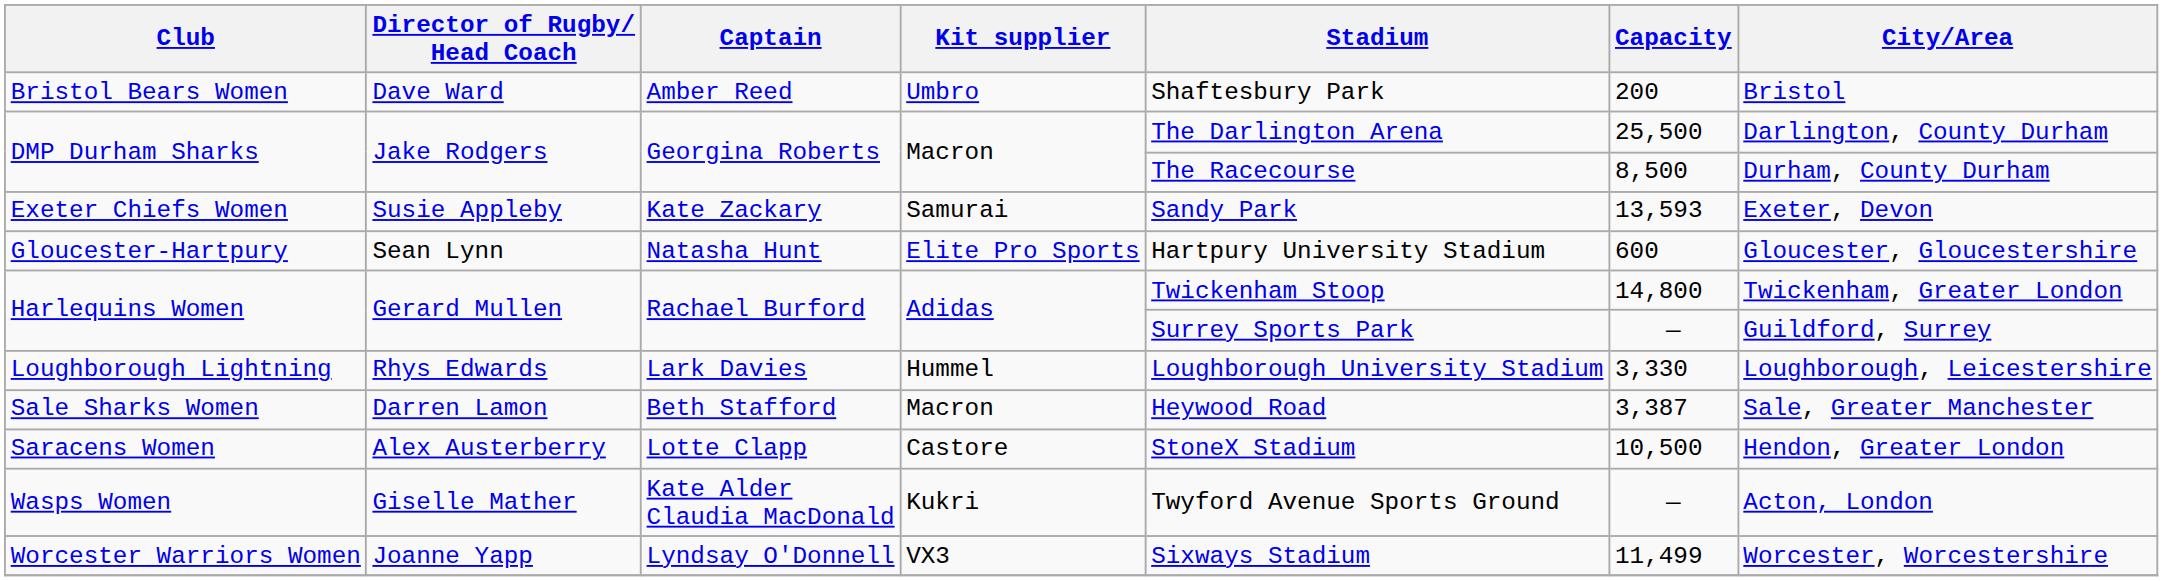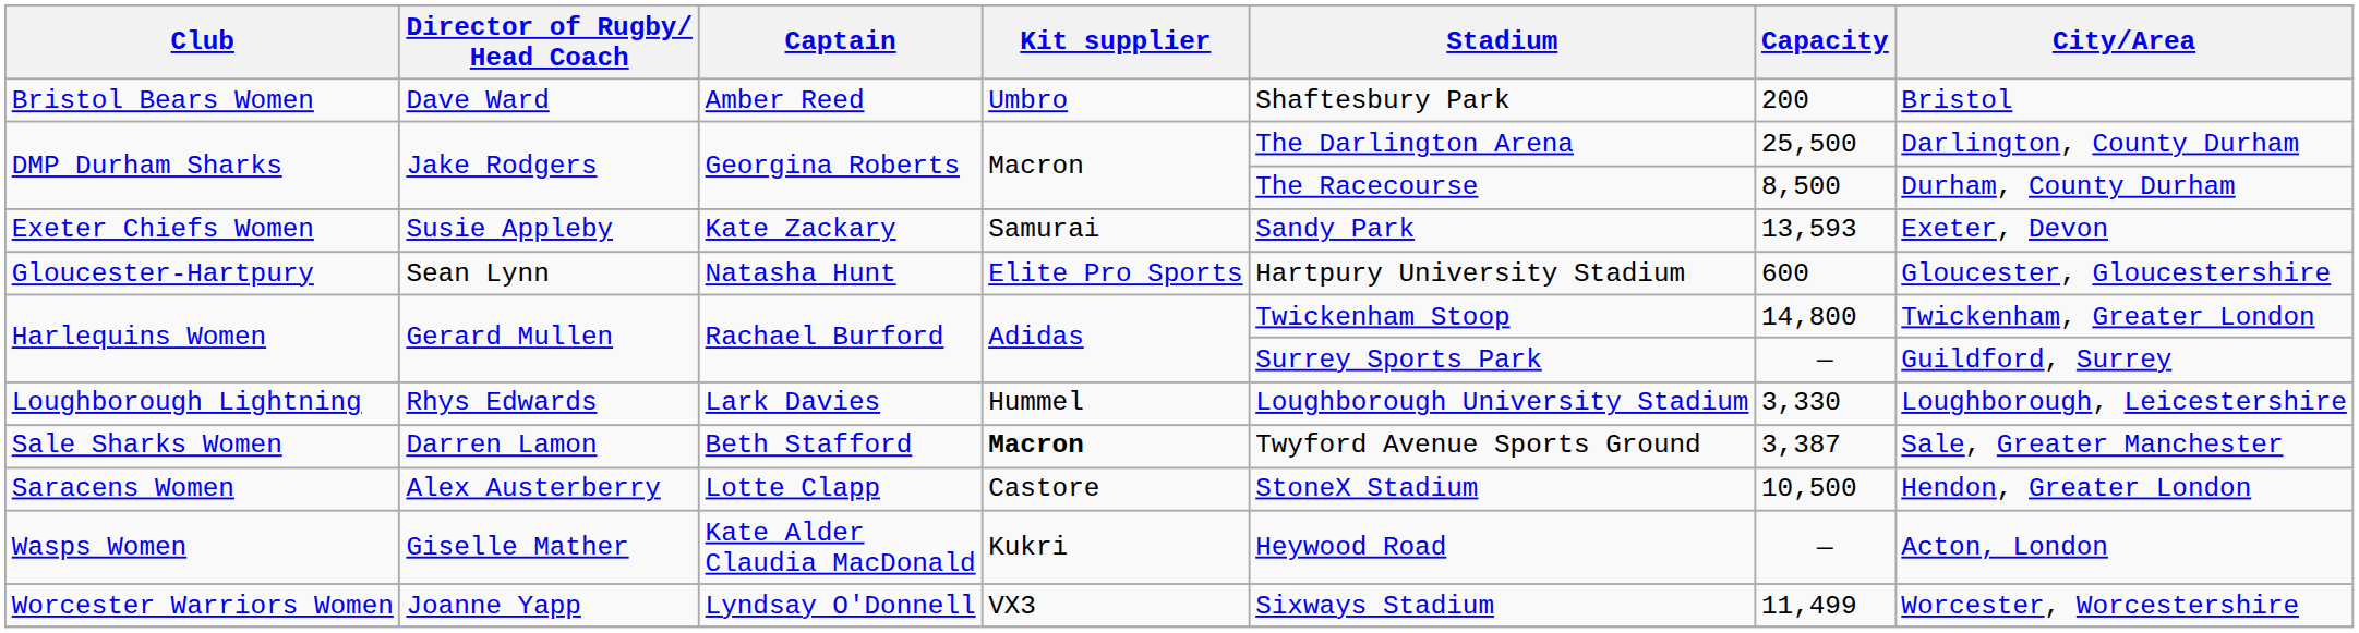 <table class="wikitable sortable">
 <tr>
 <th><a href='#'>Club</a></th>
 <th><a href='#'>Director of Rugby/<br>Head Coach</a></th>
 <th><a href='#'>Captain</a></th>
 <th><a href='#'>Kit supplier</a></th>
 <th><a href='#'>Stadium</a></th>
 <th><a href='#'>Capacity</a></th>
 <th><a href='#'>City/Area</a></th>
 </tr>
 <tr>
 <td><a href='#'>Bristol Bears Women</a></td>
 <td> <a href='#'>Dave Ward</a></td>
 <td> <a href='#'>Amber Reed</a></td>
 <td><a href='#'>Umbro</a></td>
 <td>Shaftesbury Park</td>
 <td>200</td>
 <td><a href='#'>Bristol</a></td>
 </tr>
 <tr>
 <td rowspan=2><a href='#'>DMP Durham Sharks</a></td>
 <td rowspan=2> <a href='#'>Jake Rodgers</a></td>
 <td rowspan=2> <a href='#'>Georgina Roberts</a></td>
 <td rowspan=2>Macron</td>
 <td><a href='#'>The Darlington Arena</a></td>
 <td>25,500</td>
 <td><a href='#'>Darlington</a>, <a href='#'>County Durham</a></td>
 </tr>
 <tr>
 <td><a href='#'>The Racecourse</a></td>
 <td>8,500</td>
 <td><a href='#'>Durham</a>, <a href='#'>County Durham</a></td>
 </tr>
 <tr>
 <td><a href='#'>Exeter Chiefs Women</a></td>
 <td> <a href='#'>Susie Appleby</a></td>
 <td> <a href='#'>Kate Zackary</a></td>
 <td>Samurai</td>
 <td><a href='#'>Sandy Park</a></td>
 <td>13,593</td>
 <td><a href='#'>Exeter</a>, <a href='#'>Devon</a></td>
 </tr>
 <tr>
 <td><a href='#'>Gloucester-Hartpury</a></td>
 <td> Sean Lynn</td>
 <td> <a href='#'>Natasha Hunt</a></td>
 <td><a href='#'>Elite Pro Sports</a></td>
 <td>Hartpury University Stadium</td>
 <td>600</td>
 <td><a href='#'>Gloucester</a>, <a href='#'>Gloucestershire</a></td>
 </tr>
 <tr>
 <td rowspan=2><a href='#'>Harlequins Women</a></td>
 <td rowspan=2> <a href='#'>Gerard Mullen</a></td>
 <td rowspan=2> <a href='#'>Rachael Burford</a></td>
 <td rowspan=2><a href='#'>Adidas</a></td>
 <td><a href='#'>Twickenham Stoop</a></td>
 <td>14,800</td>
 <td><a href='#'>Twickenham</a>, <a href='#'>Greater London</a></td>
 </tr>
 <tr>
 <td><a href='#'>Surrey Sports Park</a></td>
 <td align=center>—</td>
 <td><a href='#'>Guildford</a>, <a href='#'>Surrey</a></td>
 </tr>
 <tr>
 <td><a href='#'>Loughborough Lightning</a></td>
 <td> <a href='#'>Rhys Edwards</a></td>
 <td> <a href='#'>Lark Davies</a></td>
 <td>Hummel</td>
 <td><a href='#'>Loughborough University Stadium</a></td>
 <td>3,330</td>
 <td><a href='#'>Loughborough</a>, <a href='#'>Leicestershire</a></td>
 </tr>
 <tr>
 <td><a href='#'>Sale Sharks Women</a></td>
 <td> <a href='#'>Darren Lamon</a></td>
 <td> <a href='#'>Beth Stafford</a></td>
-<td>Macron</td>
-<td><a href='#'>Heywood Road</a></td>
+<td><strong>Macron</strong></td>
+<td>Twyford Avenue Sports Ground</td>
 <td>3,387</td>
 <td><a href='#'>Sale</a>, <a href='#'>Greater Manchester</a></td>
 </tr>
 <tr>
 <td><a href='#'>Saracens Women</a></td>
 <td> <a href='#'>Alex Austerberry</a></td>
 <td> <a href='#'>Lotte Clapp</a></td>
 <td>Castore</td>
 <td><a href='#'>StoneX Stadium</a></td>
 <td>10,500</td>
 <td><a href='#'>Hendon</a>, <a href='#'>Greater London</a></td>
 </tr>
 <tr>
 <td><a href='#'>Wasps Women</a></td>
 <td> <a href='#'>Giselle Mather</a></td>
 <td> <a href='#'>Kate Alder</a><br> <a href='#'>Claudia MacDonald</a></td>
 <td>Kukri</td>
-<td>Twyford Avenue Sports Ground</td>
+<td><a href='#'>Heywood Road</a></td>
 <td align=center>—</td>
 <td><a href='#'>Acton, London</a></td>
 </tr>
 <tr>
 <td><a href='#'>Worcester Warriors Women</a></td>
 <td> <a href='#'>Joanne Yapp</a></td>
 <td> <a href='#'>Lyndsay O'Donnell</a></td>
 <td>VX3</td>
 <td><a href='#'>Sixways Stadium</a></td>
 <td>11,499</td>
 <td><a href='#'>Worcester</a>, <a href='#'>Worcestershire</a></td>
 </tr>
 <tr>
 </tr>
 </table>
